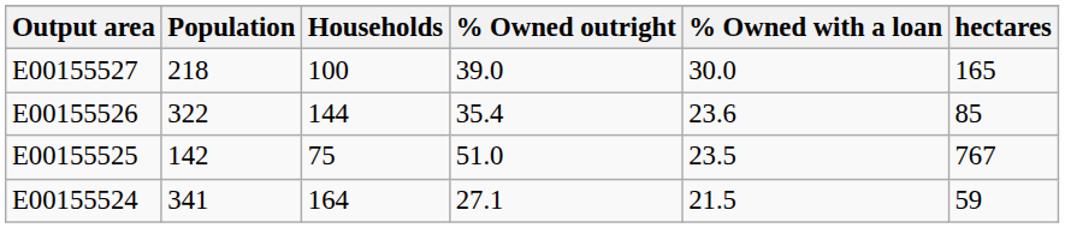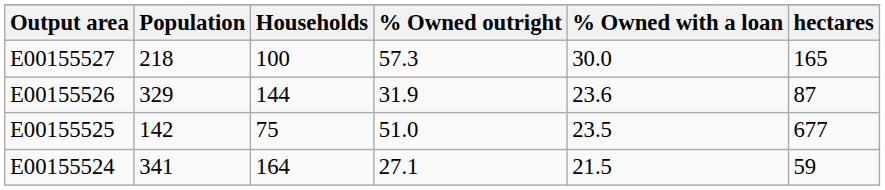 <table class="wikitable">
 <tr>
 </tr>
 <tr>
 <th>Output area</th>
 <th>Population</th>
 <th>Households</th>
 <th>% Owned outright</th>
 <th>% Owned with a loan</th>
 <th>hectares</th>
 </tr>
 <tr>
 <td>E00155527</td>
 <td>218</td>
 <td>100</td>
-<td>39.0</td>
+<td>57.3</td>
 <td>30.0</td>
 <td>165</td>
 </tr>
 <tr>
 <td>E00155526</td>
-<td>322</td>
+<td>329</td>
 <td>144</td>
-<td>35.4</td>
+<td>31.9</td>
 <td>23.6</td>
-<td>85</td>
+<td>87</td>
 </tr>
 <tr>
 <td>E00155525</td>
 <td>142</td>
 <td>75</td>
 <td>51.0</td>
 <td>23.5</td>
-<td>767</td>
+<td>677</td>
 </tr>
 <tr>
 <td>E00155524</td>
 <td>341</td>
 <td>164</td>
 <td>27.1</td>
 <td>21.5</td>
 <td>59</td>
 </tr>
 </table>
